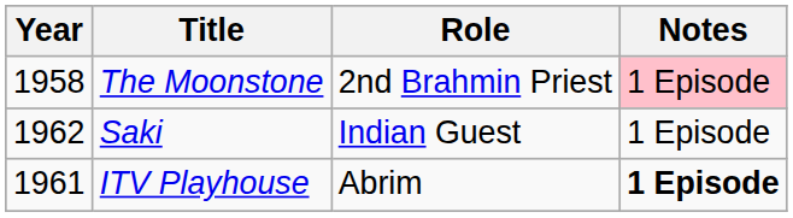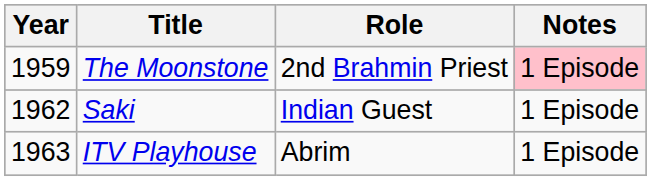 <table class="wikitable sortable">
 <tr>
 <th>Year</th>
 <th>Title</th>
 <th>Role</th>
 <th class="unsortable">Notes</th>
 </tr>
 <tr>
-<td>1958</td>
+<td>1959</td>
 <td><em><a href='#'>The Moonstone</a></em></td>
 <td>2nd <a href='#'>Brahmin</a> Priest</td>
 <td style="background: pink;">1 Episode</td>
 </tr>
 <tr>
 <td>1962</td>
 <td><em><a href='#'>Saki</a></em></td>
 <td><a href='#'>Indian</a> Guest</td>
 <td>1 Episode</td>
 </tr>
 <tr>
-<td>1961</td>
+<td>1963</td>
 <td><em><a href='#'>ITV Playhouse</a></em></td>
 <td>Abrim</td>
-<td><strong>1 Episode</strong></td>
+<td>1 Episode</td>
 </tr>
 </table>
